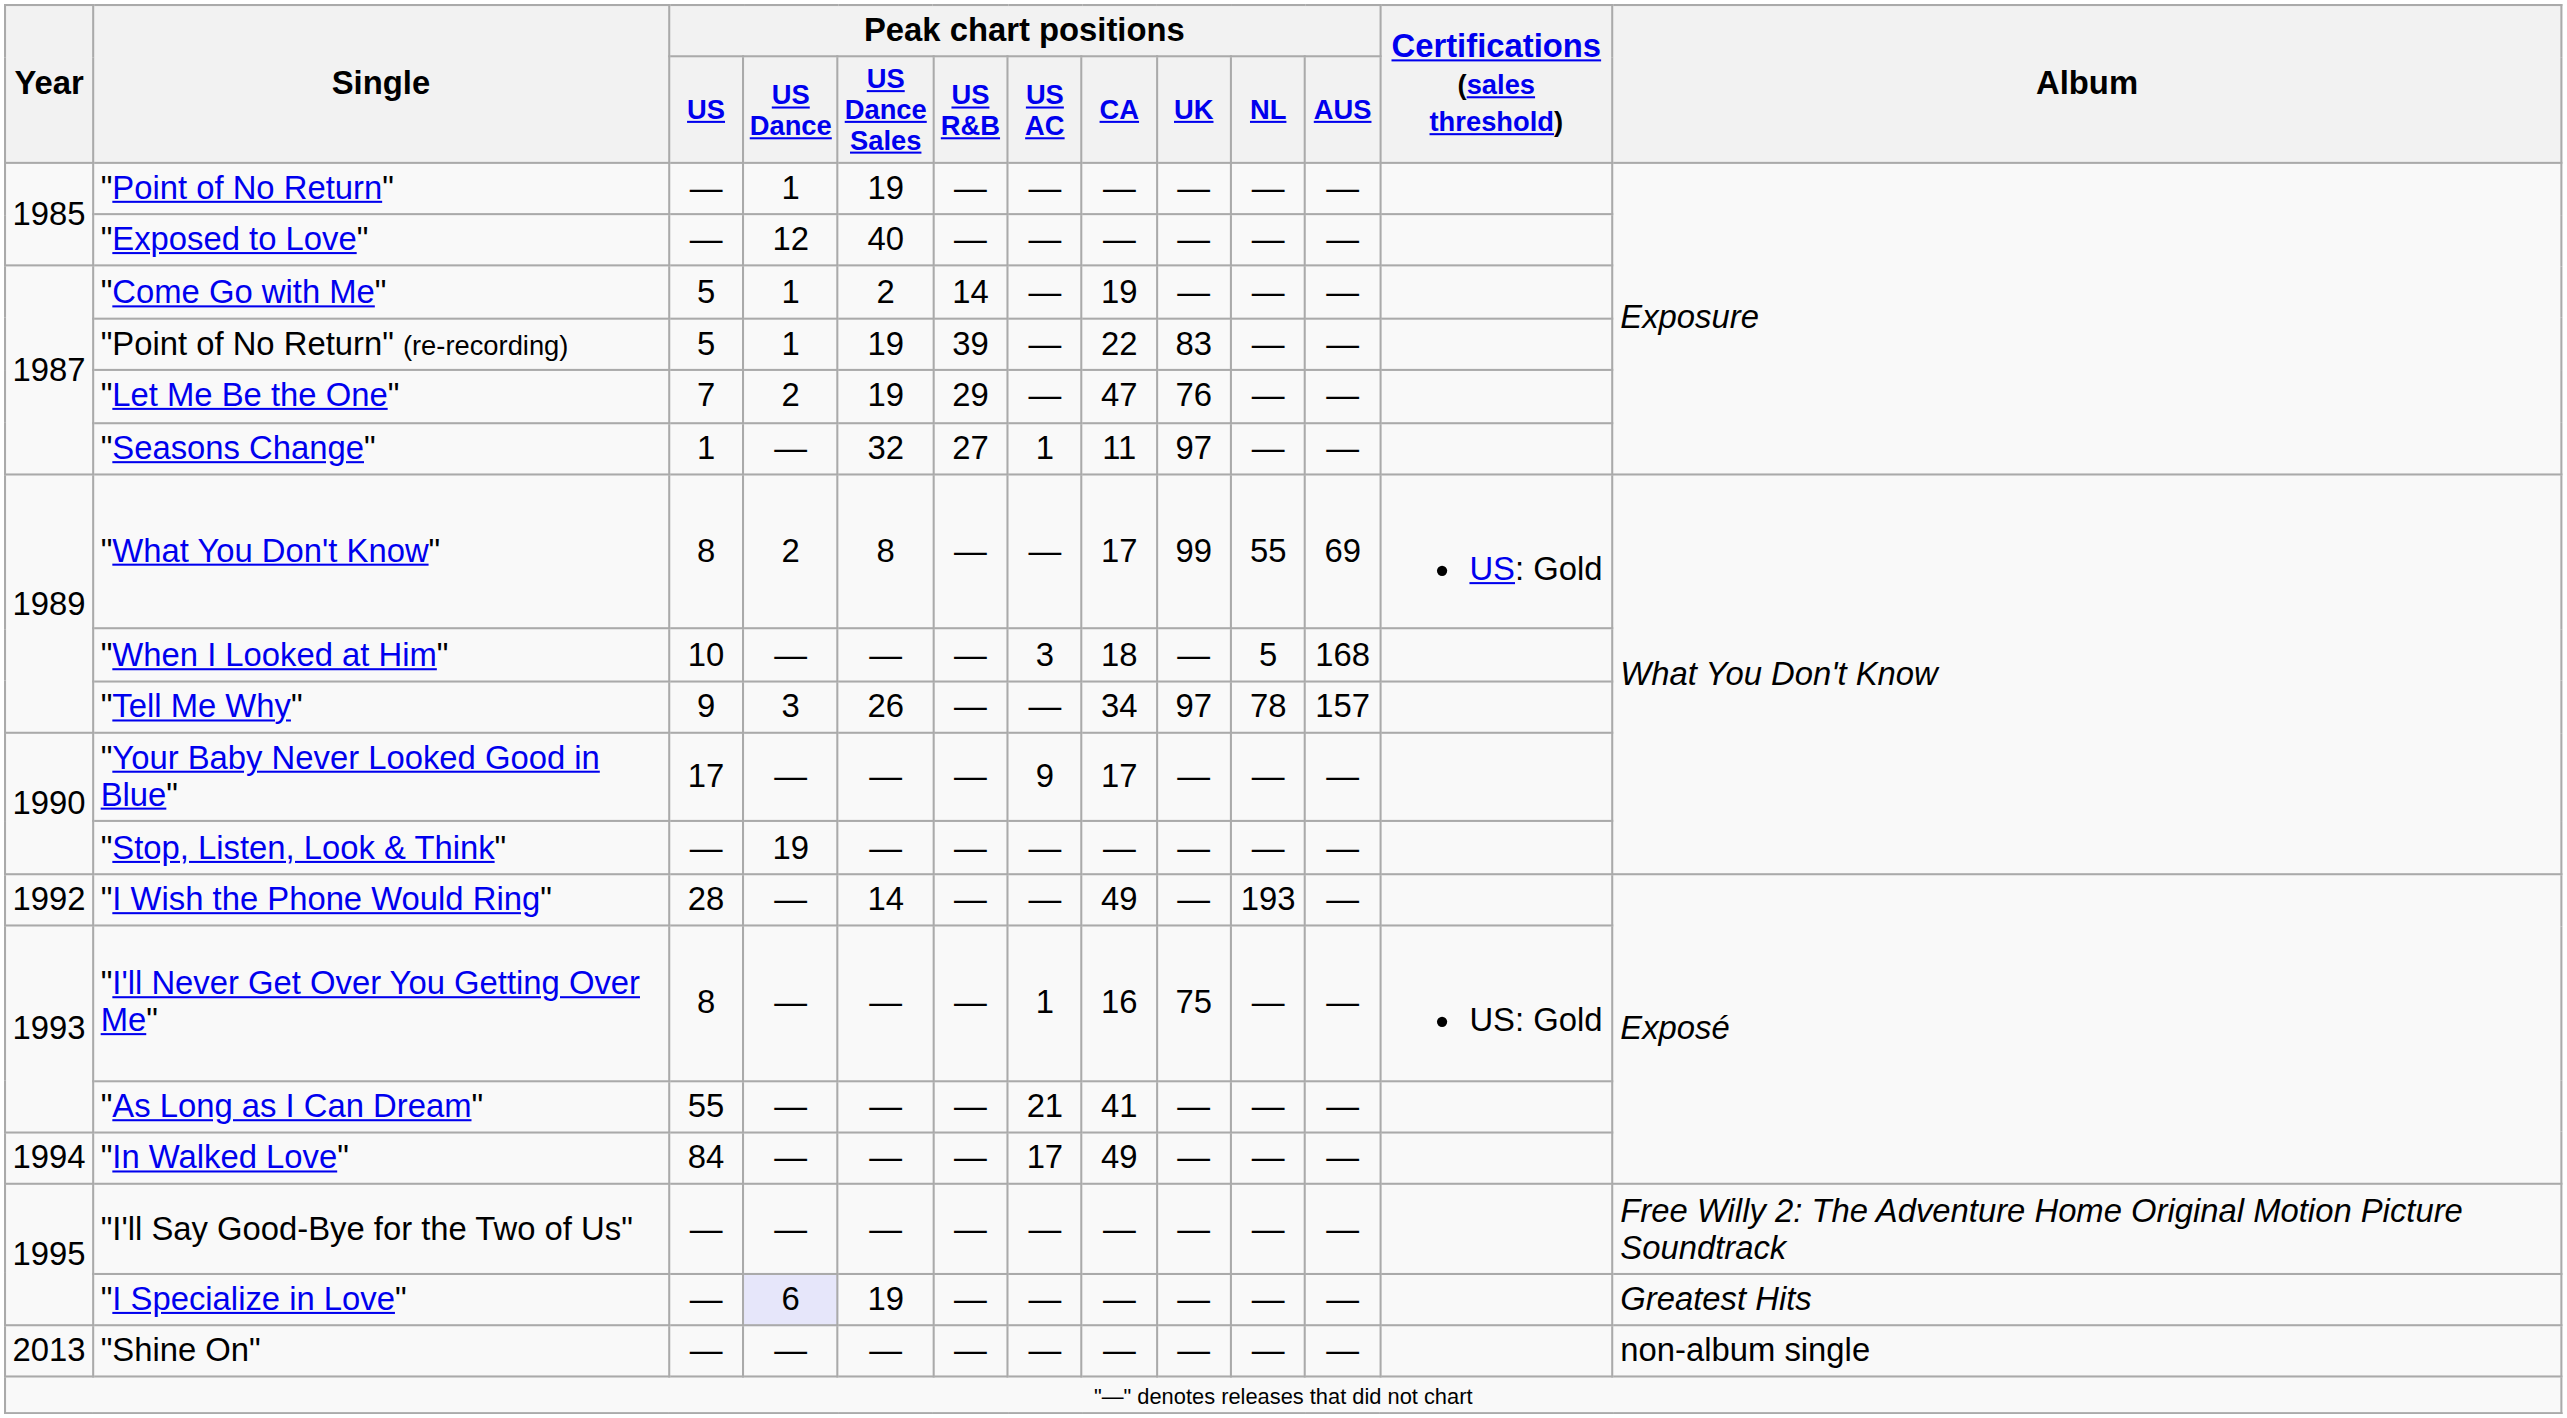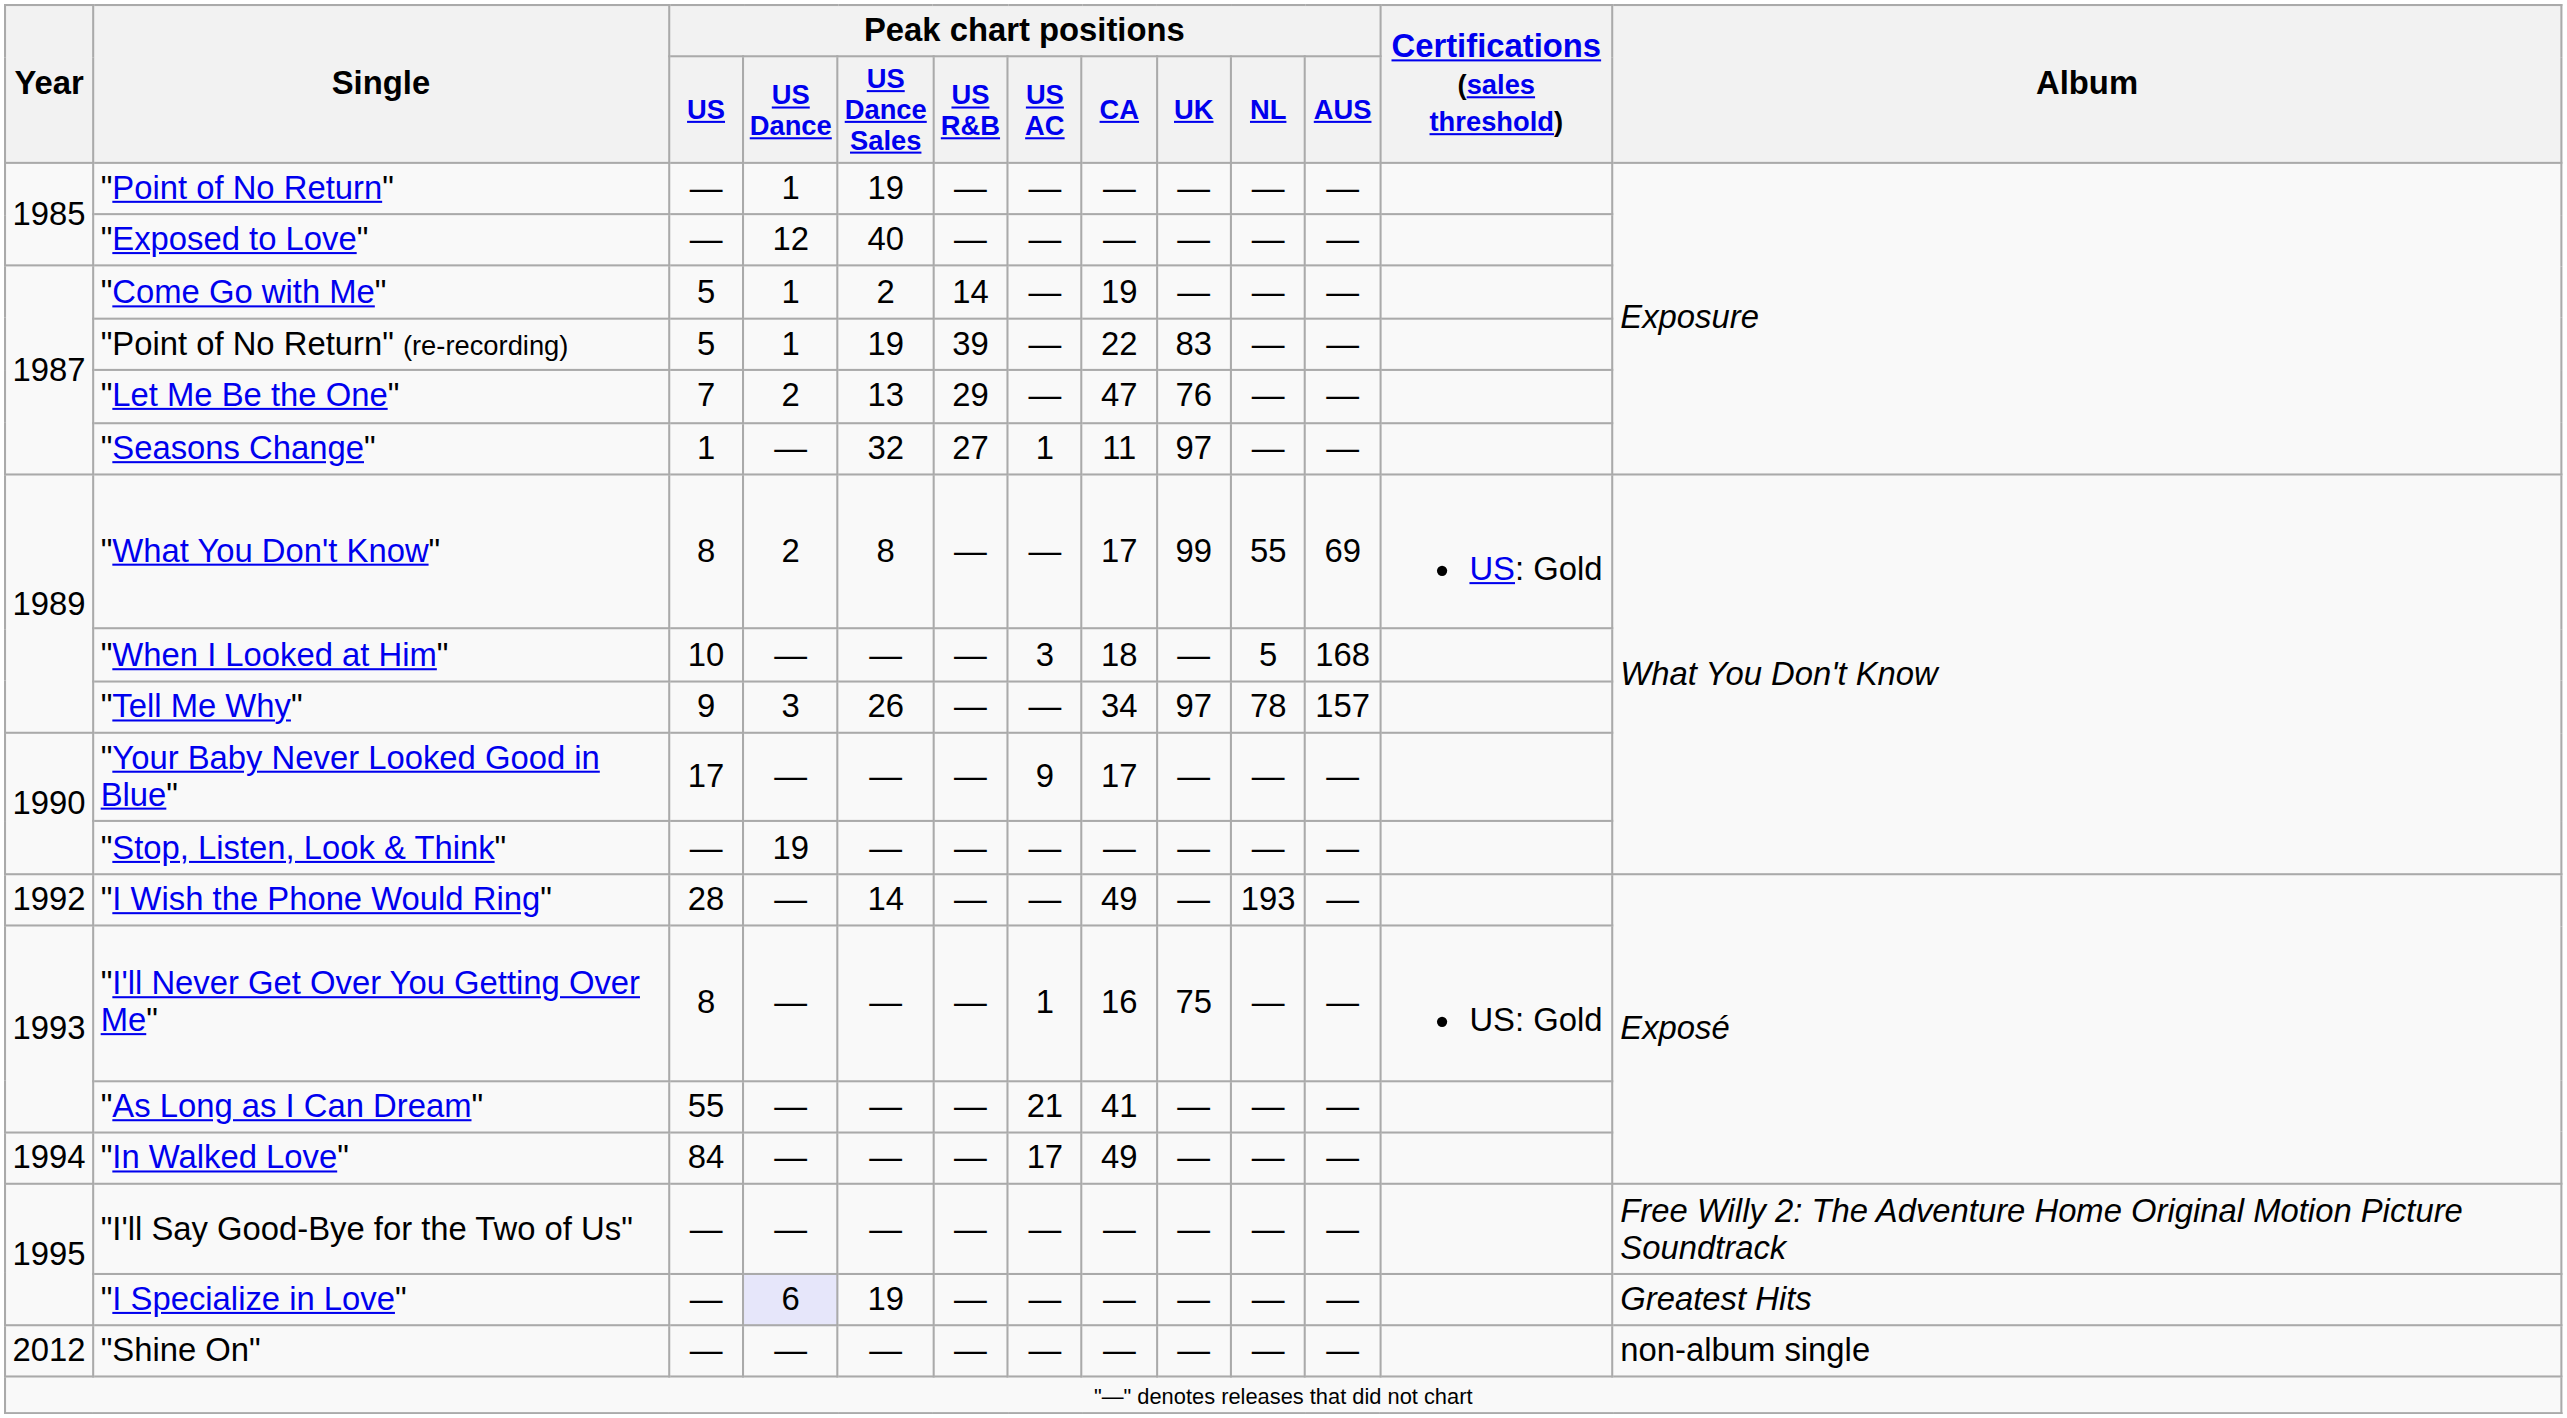 <table class="wikitable" style="text-align:center;">
 <tr>
 <th rowspan="2">Year</th>
 <th rowspan="2">Single</th>
 <th colspan="9">Peak chart positions</th>
 <th rowspan="2"><a href='#'>Certifications</a><br><small>(<a href='#'>sales threshold</a>)</small></th>
 <th rowspan="2">Album</th>
 </tr>
 <tr style="font-size:smaller;">
 <th width="30"><a href='#'>US</a><br></th>
 <th width="30"><a href='#'>US Dance</a><br></th>
 <th width="30"><a href='#'>US Dance Sales</a><br></th>
 <th width="30"><a href='#'>US R&B</a><br></th>
 <th width="30"><a href='#'>US AC</a><br></th>
 <th width="30"><a href='#'>CA</a><br></th>
 <th width="30"><a href='#'>UK</a><br></th>
 <th width="30"><a href='#'>NL</a><br></th>
 <th width="30"><a href='#'>AUS</a><br></th>
 </tr>
 <tr>
 <td rowspan="2">1985</td>
 <td align="left">"<a href='#'>Point of No Return</a>"</td>
 <td>—</td>
 <td>1</td>
 <td>19</td>
 <td>—</td>
 <td>—</td>
 <td>—</td>
 <td>—</td>
 <td>—</td>
 <td>—</td>
 <td></td>
 <td rowspan="6" align="left"><em>Exposure</em></td>
 </tr>
 <tr>
 <td align="left">"<a href='#'>Exposed to Love</a>"</td>
 <td>—</td>
 <td>12</td>
 <td>40</td>
 <td>—</td>
 <td>—</td>
 <td>—</td>
 <td>—</td>
 <td>—</td>
 <td>—</td>
 <td></td>
 </tr>
 <tr>
 <td rowspan="4">1987</td>
 <td align="left">"<a href='#'>Come Go with Me</a>"</td>
 <td>5</td>
 <td>1</td>
 <td>2</td>
 <td>14</td>
 <td>—</td>
 <td>19</td>
 <td>—</td>
 <td>—</td>
 <td>—</td>
 <td></td>
 </tr>
 <tr>
 <td align="left">"Point of No Return" <small>(re-recording)</small></td>
 <td>5</td>
 <td>1</td>
 <td>19</td>
 <td>39</td>
 <td>—</td>
 <td>22</td>
 <td>83</td>
 <td>—</td>
 <td>—</td>
 <td></td>
 </tr>
 <tr>
 <td align="left">"<a href='#'>Let Me Be the One</a>"</td>
 <td>7</td>
 <td>2</td>
-<td>19</td>
+<td>13</td>
 <td>29</td>
 <td>—</td>
 <td>47</td>
 <td>76</td>
 <td>—</td>
 <td>—</td>
 <td></td>
 </tr>
 <tr>
 <td align="left">"<a href='#'>Seasons Change</a>"</td>
 <td>1</td>
 <td>—</td>
 <td>32</td>
 <td>27</td>
 <td>1</td>
 <td>11</td>
 <td>97</td>
 <td>—</td>
 <td>—</td>
 <td></td>
 </tr>
 <tr>
 <td rowspan="3">1989</td>
 <td align="left">"<a href='#'>What You Don't Know</a>"</td>
 <td>8</td>
 <td>2</td>
 <td>8</td>
 <td>—</td>
 <td>—</td>
 <td>17</td>
 <td>99</td>
 <td>55</td>
 <td>69</td>
 <td align="left"><br><ul><li><a href='#'>US</a>: Gold</li></ul></td>
 <td align="left" rowspan="5"><em>What You Don't Know</em></td>
 </tr>
 <tr>
 <td align="left">"<a href='#'>When I Looked at Him</a>"</td>
 <td>10</td>
 <td>—</td>
 <td>—</td>
 <td>—</td>
 <td>3</td>
 <td>18</td>
 <td>—</td>
 <td>5</td>
 <td>168</td>
 <td></td>
 </tr>
 <tr>
 <td align="left">"<a href='#'>Tell Me Why</a>"</td>
 <td>9</td>
 <td>3</td>
 <td>26</td>
 <td>—</td>
 <td>—</td>
 <td>34</td>
 <td>97</td>
 <td>78</td>
 <td>157</td>
 <td></td>
 </tr>
 <tr>
 <td rowspan="2">1990</td>
 <td align="left">"<a href='#'>Your Baby Never Looked Good in Blue</a>"</td>
 <td>17</td>
 <td>—</td>
 <td>—</td>
 <td>—</td>
 <td>9</td>
 <td>17</td>
 <td>—</td>
 <td>—</td>
 <td>—</td>
 <td></td>
 </tr>
 <tr>
 <td align="left">"<a href='#'>Stop, Listen, Look & Think</a>"</td>
 <td>—</td>
 <td>19</td>
 <td>—</td>
 <td>—</td>
 <td>—</td>
 <td>—</td>
 <td>—</td>
 <td>—</td>
 <td>—</td>
 <td></td>
 </tr>
 <tr>
 <td>1992</td>
 <td align="left">"<a href='#'>I Wish the Phone Would Ring</a>"</td>
 <td>28</td>
 <td>—</td>
 <td>14</td>
 <td>—</td>
 <td>—</td>
 <td>49</td>
 <td>—</td>
 <td>193</td>
 <td>—</td>
 <td></td>
 <td align="left" rowspan="4"><em>Exposé</em></td>
 </tr>
 <tr>
 <td rowspan="2">1993</td>
 <td align="left">"<a href='#'>I'll Never Get Over You Getting Over Me</a>"</td>
 <td>8</td>
 <td>—</td>
 <td>—</td>
 <td>—</td>
 <td>1</td>
 <td>16</td>
 <td>75</td>
 <td>—</td>
 <td>—</td>
 <td align="left"><br><ul><li>US: Gold</li></ul></td>
 </tr>
 <tr>
 <td align="left">"<a href='#'>As Long as I Can Dream</a>"</td>
 <td>55</td>
 <td>—</td>
 <td>—</td>
 <td>—</td>
 <td>21</td>
 <td>41</td>
 <td>—</td>
 <td>—</td>
 <td>—</td>
 <td></td>
 </tr>
 <tr>
 <td>1994</td>
 <td align="left">"<a href='#'>In Walked Love</a>"</td>
 <td>84</td>
 <td>—</td>
 <td>—</td>
 <td>—</td>
 <td>17</td>
 <td>49</td>
 <td>—</td>
 <td>—</td>
 <td>—</td>
 <td></td>
 </tr>
 <tr>
 <td rowspan="2">1995</td>
 <td align="left">"I'll Say Good-Bye for the Two of Us"</td>
 <td>—</td>
 <td>—</td>
 <td>—</td>
 <td>—</td>
 <td>—</td>
 <td>—</td>
 <td>—</td>
 <td>—</td>
 <td>—</td>
 <td></td>
 <td style="text-align:left;"><em>Free Willy 2: The Adventure Home Original Motion Picture Soundtrack</em></td>
 </tr>
 <tr>
 <td align="left">"<a href='#'>I Specialize in Love</a>"</td>
 <td>—</td>
 <td style="background: lavender;">6</td>
 <td>19</td>
 <td>—</td>
 <td>—</td>
 <td>—</td>
 <td>—</td>
 <td>—</td>
 <td>—</td>
 <td></td>
 <td style="text-align:left;"><em>Greatest Hits</em></td>
 </tr>
 <tr>
-<td>2013</td>
+<td>2012</td>
 <td style="text-align:left;">"Shine On"</td>
 <td>—</td>
 <td>—</td>
 <td>—</td>
 <td>—</td>
 <td>—</td>
 <td>—</td>
 <td>—</td>
 <td>—</td>
 <td>—</td>
 <td></td>
 <td style="text-align:left;">non-album single</td>
 </tr>
 <tr>
 <td colspan="13" style="font-size:8pt" align="center">"—" denotes releases that did not chart</td>
 </tr>
 <tr>
 </tr>
 </table>
